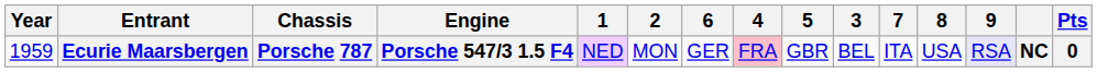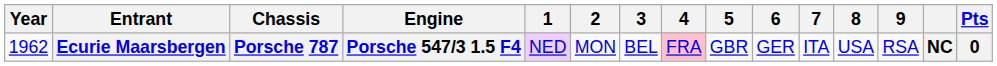 <table class="wikitable" style="text-align:center; font-size:90%">
 <tr>
 <th>Year</th>
 <th>Entrant</th>
 <th>Chassis</th>
 <th>Engine</th>
 <th>1</th>
 <th>2</th>
-<th>6</th>
+<th>3</th>
 <th>4</th>
 <th>5</th>
-<th>3</th>
+<th>6</th>
 <th>7</th>
 <th>8</th>
 <th>9</th>
 <th></th>
 <th><a href='#'>Pts</a></th>
 </tr>
 <tr>
-<td><a href='#'>1959</a></td>
+<td><a href='#'>1962</a></td>
 <th><a href='#'>Ecurie Maarsbergen</a></th>
 <th><a href='#'>Porsche</a> <a href='#'>787</a></th>
 <th><a href='#'>Porsche</a> 547/3 1.5 <a href='#'>F4</a></th>
 <td style="background:#efcfff;"><a href='#'>NED</a><br></td>
 <td><a href='#'>MON</a></td>
-<td><a href='#'>GER</a></td>
+<td><a href='#'>BEL</a></td>
 <td style="background: pink;"><a href='#'>FRA</a></td>
 <td><a href='#'>GBR</a></td>
-<td><a href='#'>BEL</a></td>
+<td><a href='#'>GER</a></td>
 <td><a href='#'>ITA</a></td>
 <td><a href='#'>USA</a></td>
-<td style="background: lavender;"><a href='#'>RSA</a></td>
+<td><a href='#'>RSA</a></td>
 <th>NC</th>
 <th>0</th>
 </tr>
 </table>
